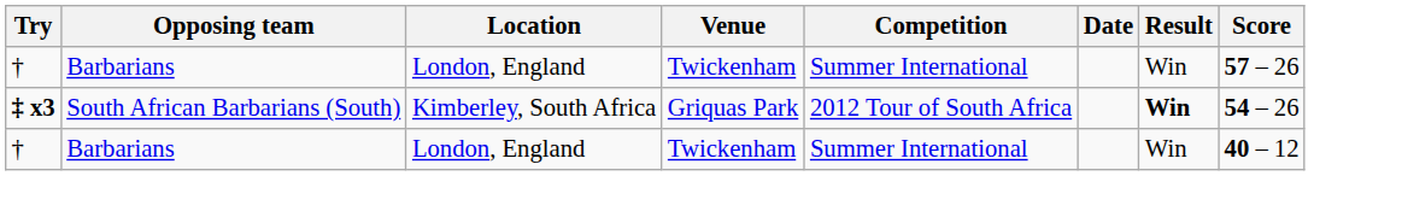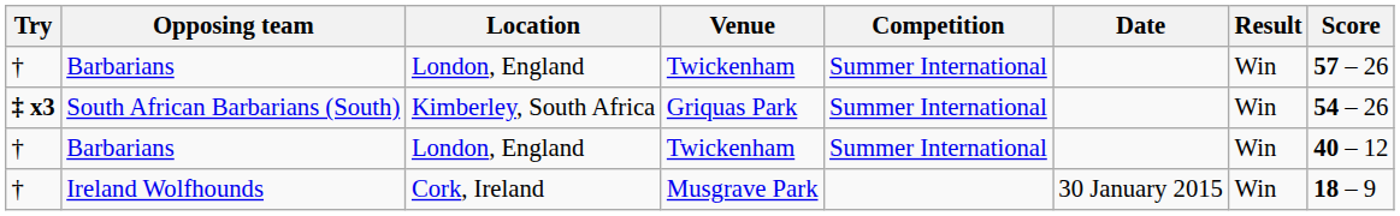 <table class="wikitable" style="font-size:95%">
 <tr>
 <th>Try</th>
 <th>Opposing team</th>
 <th>Location</th>
 <th>Venue</th>
 <th>Competition</th>
 <th>Date</th>
 <th>Result</th>
 <th>Score</th>
 </tr>
 <tr>
 <td>†</td>
 <td><a href='#'>Barbarians</a></td>
 <td><a href='#'>London</a>, England</td>
 <td><a href='#'>Twickenham</a></td>
 <td><a href='#'>Summer International</a></td>
 <td></td>
 <td>Win</td>
 <td><strong>57</strong> – 26 </td>
 </tr>
 <tr>
 <td><strong>‡ x3</strong></td>
 <td><a href='#'>South African Barbarians (South)</a></td>
 <td><a href='#'>Kimberley</a>, South Africa</td>
 <td><a href='#'>Griquas Park</a></td>
-<td><a href='#'>2012 Tour of South Africa</a></td>
+<td><a href='#'>Summer International</a></td>
 <td></td>
-<td><strong>Win</strong></td>
+<td>Win</td>
 <td><strong>54</strong> – 26 </td>
 </tr>
 <tr>
 <td>†</td>
 <td><a href='#'>Barbarians</a></td>
 <td><a href='#'>London</a>, England</td>
 <td><a href='#'>Twickenham</a></td>
 <td><a href='#'>Summer International</a></td>
 <td></td>
 <td>Win</td>
 <td><strong>40</strong> – 12 </td>
 </tr>
+<tr>
+<td>†</td>
+<td><a href='#'>Ireland Wolfhounds</a></td>
+<td><a href='#'>Cork</a>, Ireland</td>
+<td><a href='#'>Musgrave Park</a></td>
+<td></td>
+<td>30 January 2015</td>
+<td>Win</td>
+<td><strong>18</strong> – 9 </td>
+</tr>
 </table>
